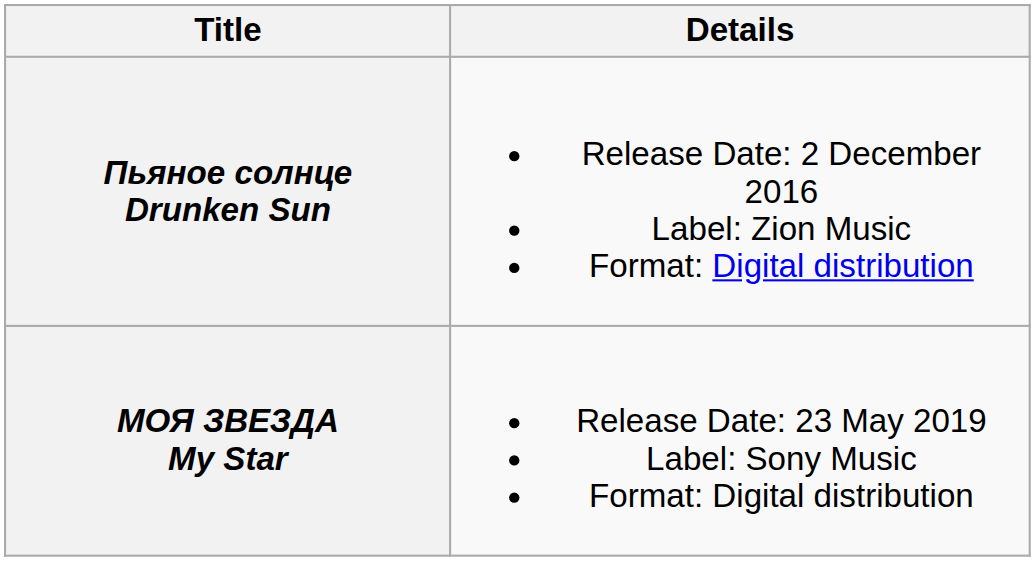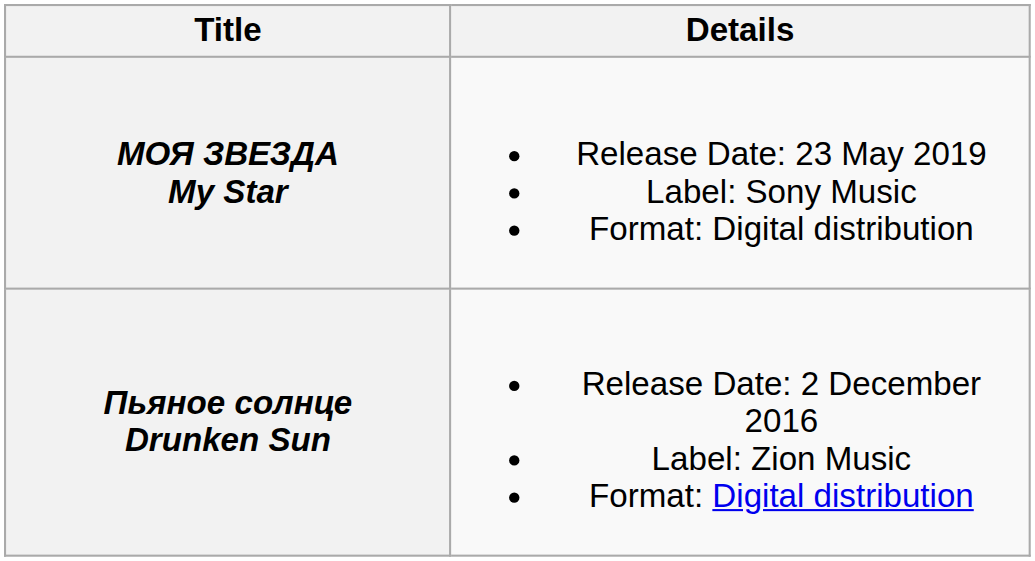 <table class="wikitable plainrowheaders" style="text-align:center;">
 <tr>
 <th scope="col" style="width:13em;">Title</th>
 <th scope="col" style="width:17em;">Details</th>
 </tr>
 <tr>
+<th scope="row"><em>МОЯ ЗВЕЗДА</em><br><span><em>My Star</em></span></th>
+<td><br><ul><li>Release Date: 23 May 2019</li><li>Label: Sony Music</li><li>Format: Digital distribution</li></ul></td>
+</tr>
+<tr>
 <th scope="row"><em>Пьяное солнце</em><br><span><em>Drunken Sun</em></span></th>
 <td><br><ul><li>Release Date: 2 December 2016</li><li>Label: Zion Music</li><li>Format: <a href='#'>Digital distribution</a></li></ul></td>
 </tr>
-<tr>
-<th scope="row"><em>МОЯ ЗВЕЗДА</em><br><span><em>My Star</em></span></th>
-<td><br><ul><li>Release Date: 23 May 2019</li><li>Label: Sony Music</li><li>Format: Digital distribution</li></ul></td>
-</tr>
 </table>
